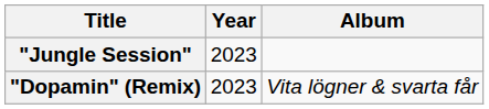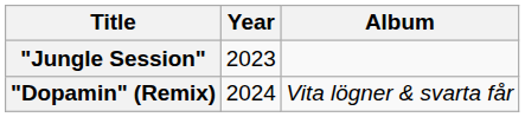 <table class="wikitable plainrowheaders" style="text-align:center;">
 <tr>
 <th scope="col" rowspan="1">Title</th>
 <th scope="col" rowspan="1">Year</th>
 <th scope="col" rowspan="1">Album</th>
 </tr>
 <tr>
 <th scope="row">"Jungle Session"</th>
 <td>2023</td>
 <td></td>
 </tr>
 <tr>
 <th scope="row">"Dopamin" (Remix)<br></th>
-<td>2023</td>
+<td>2024</td>
 <td><em>Vita lögner & svarta får</em></td>
 </tr>
 </table>
